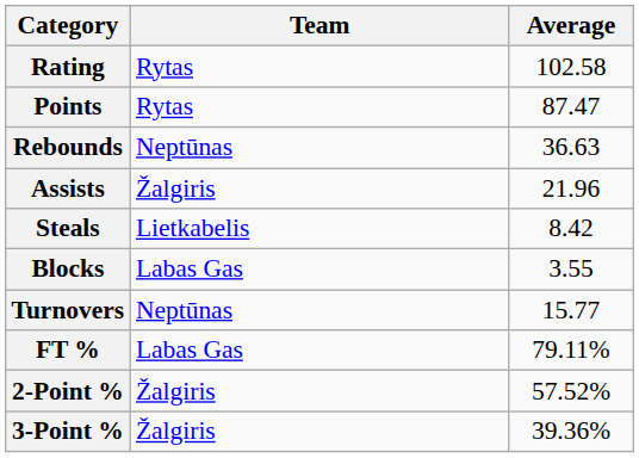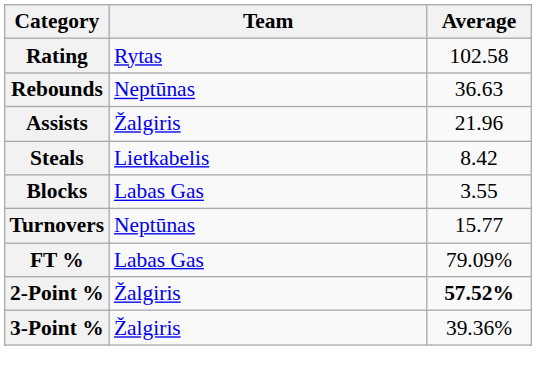 <table class="wikitable">
 <tr>
 <th>Category</th>
 <th width=230>Team</th>
 <th width=70>Average</th>
 </tr>
 <tr>
 <th>Rating</th>
 <td><a href='#'>Rytas</a></td>
 <td style="text-align: center;">102.58</td>
-</tr>
-<tr>
-<th>Points</th>
-<td><a href='#'>Rytas</a></td>
-<td style="text-align: center;">87.47</td>
 </tr>
 <tr>
 <th>Rebounds</th>
 <td><a href='#'>Neptūnas</a></td>
 <td style="text-align: center;">36.63</td>
 </tr>
 <tr>
 <th>Assists</th>
 <td><a href='#'>Žalgiris</a></td>
 <td style="text-align: center;">21.96</td>
 </tr>
 <tr>
 <th>Steals</th>
 <td><a href='#'>Lietkabelis</a></td>
 <td style="text-align: center;">8.42</td>
 </tr>
 <tr>
 <th>Blocks</th>
 <td><a href='#'>Labas Gas</a></td>
 <td style="text-align: center;">3.55</td>
 </tr>
 <tr>
 <th>Turnovers</th>
 <td><a href='#'>Neptūnas</a></td>
 <td style="text-align: center;">15.77</td>
 </tr>
 <tr>
 <th>FT %</th>
 <td><a href='#'>Labas Gas</a></td>
-<td style="text-align: center;">79.11%</td>
+<td style="text-align: center;">79.09%</td>
 </tr>
 <tr>
 <th>2-Point %</th>
 <td><a href='#'>Žalgiris</a></td>
-<td style="text-align: center;">57.52%</td>
+<td style="text-align: center;"><strong>57.52%</strong></td>
 </tr>
 <tr>
 <th>3-Point %</th>
 <td><a href='#'>Žalgiris</a></td>
 <td style="text-align: center;">39.36%</td>
 </tr>
 </table>
